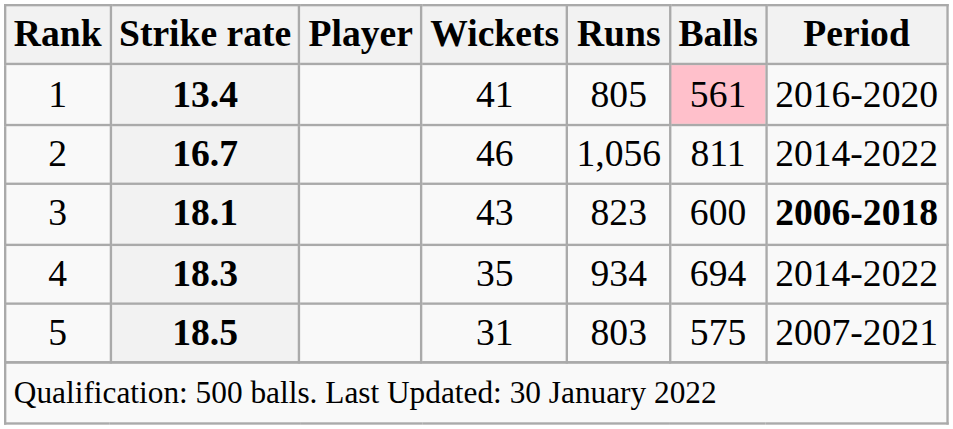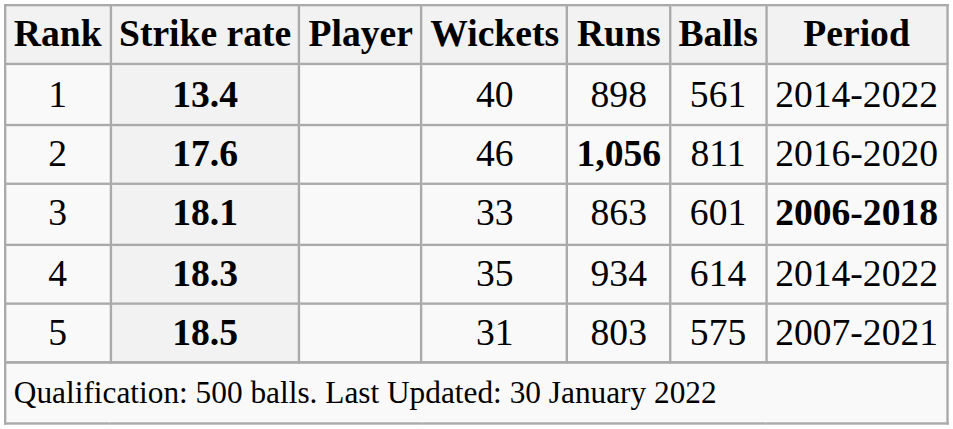 <table class="wikitable plainrowheaders sortable">
 <tr>
 <th scope=col>Rank</th>
 <th scope=col>Strike rate</th>
 <th scope=col>Player</th>
 <th scope=col>Wickets</th>
 <th scope=col>Runs</th>
 <th scope=col>Balls</th>
 <th scope=col>Period</th>
 </tr>
 <tr>
 <td align=center>1</td>
 <th scope=row style=text-align:center;>13.4</th>
 <td></td>
-<td align=center>41</td>
-<td align=center>805</td>
-<td align=center style="background: pink;">561</td>
-<td>2016-2020</td>
+<td align=center>40</td>
+<td align=center>898</td>
+<td align=center>561</td>
+<td>2014-2022</td>
 </tr>
 <tr>
 <td align=center>2</td>
-<th scope=row style=text-align:center;>16.7</th>
+<th scope=row style=text-align:center;>17.6</th>
 <td> </td>
 <td align=center>46</td>
-<td align=center>1,056</td>
+<td align=center><strong>1,056</strong></td>
 <td align=center>811</td>
-<td>2014-2022</td>
+<td>2016-2020</td>
 </tr>
 <tr>
 <td align=center>3</td>
 <th scope=row style=text-align:center;>18.1</th>
 <td></td>
-<td align=center>43</td>
-<td align=center>823</td>
-<td align=center>600</td>
+<td align=center>33</td>
+<td align=center>863</td>
+<td align=center>601</td>
 <td><strong>2006-2018</strong></td>
 </tr>
 <tr>
 <td align=center>4</td>
 <th scope=row style=text-align:center;>18.3</th>
 <td> </td>
 <td align=center>35</td>
 <td align=center>934</td>
-<td align=center>694</td>
+<td align=center>614</td>
 <td>2014-2022</td>
 </tr>
 <tr>
 <td align=center>5</td>
 <th scope=row style=text-align:center;>18.5</th>
 <td> </td>
 <td align=center>31</td>
 <td align=center>803</td>
 <td align=center>575</td>
 <td>2007-2021</td>
 </tr>
 <tr>
 </tr>
 <tr class=sortbottom>
 <td colspan=7><small>Qualification: 500 balls. Last Updated: 30 January 2022</small></td>
 </tr>
 </table>
